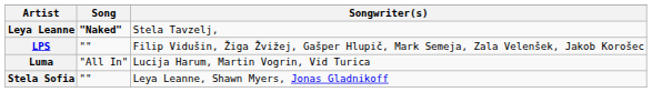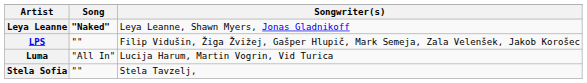 <table class="wikitable sortable plainrowheaders" style="margin: 1em auto 1em auto">
 <tr>
 </tr>
 <tr>
 <th scope="col">Artist</th>
 <th scope="col">Song</th>
 <th scope="col" class="unsortable">Songwriter(s)</th>
 </tr>
 <tr>
 <th scope="row">Leya Leanne</th>
 <td><strong>"Naked"</strong></td>
-<td>Stela Tavzelj, </td>
+<td>Leya Leanne, Shawn Myers, <a href='#'>Jonas Gladnikoff</a></td>
 </tr>
 <tr>
 <th scope="row"><a href='#'>LPS</a></th>
 <td>""</td>
 <td>Filip Vidušin, Žiga Žvižej, Gašper Hlupič, Mark Semeja, Zala Velenšek, Jakob Korošec</td>
 </tr>
 <tr>
 <th scope="row">Luma</th>
 <td>"All In"</td>
 <td>Lucija Harum, Martin Vogrin, Vid Turica</td>
 </tr>
 <tr>
 <th scope="row">Stela Sofia</th>
 <td>""</td>
-<td>Leya Leanne, Shawn Myers, <a href='#'>Jonas Gladnikoff</a></td>
+<td>Stela Tavzelj, </td>
 </tr>
 </table>
